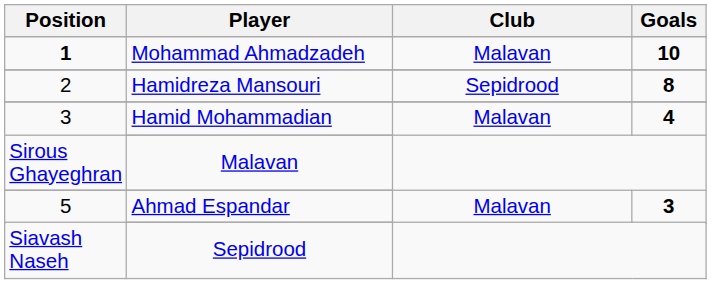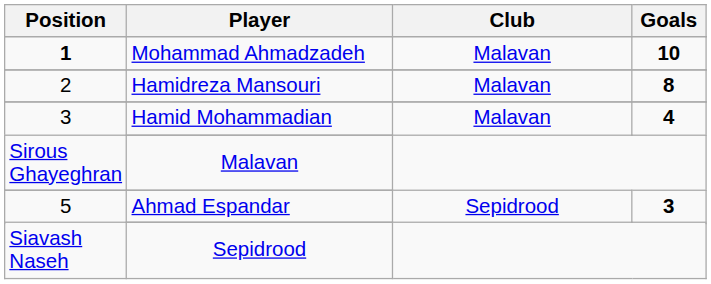 <table class="wikitable">
 <tr>
 <th width=40>Position</th>
 <th width=200>Player</th>
 <th width=180>Club</th>
 <th width=50>Goals</th>
 </tr>
 <tr>
 </tr>
 <tr align="left">
 <td align="center"><strong>1</strong></td>
 <td> <a href='#'>Mohammad Ahmadzadeh</a></td>
 <td align="center"><a href='#'>Malavan</a></td>
 <td align="center"><strong>10</strong></td>
 </tr>
 <tr>
 </tr>
 <tr align="left">
 <td align="center">2</td>
 <td> <a href='#'>Hamidreza Mansouri</a></td>
-<td align="center"><a href='#'>Sepidrood</a></td>
+<td align="center"><a href='#'>Malavan</a></td>
 <td align="center"><strong>8</strong></td>
 </tr>
 <tr>
 </tr>
 <tr align="left">
 <td rowspan=2 align="center">3</td>
 <td> <a href='#'>Hamid Mohammadian</a></td>
 <td align="center"><a href='#'>Malavan</a></td>
 <td rowspan=2 align="center"><strong>4</strong></td>
 </tr>
 <tr>
 </tr>
 <tr align="left">
 <td> <a href='#'>Sirous Ghayeghran</a></td>
 <td align="center"><a href='#'>Malavan</a></td>
 </tr>
 <tr>
 </tr>
 <tr align="left">
 <td rowspan=2 align="center">5</td>
 <td> <a href='#'>Ahmad Espandar</a></td>
-<td align="center"><a href='#'>Malavan</a></td>
+<td align="center"><a href='#'>Sepidrood</a></td>
 <td rowspan=2 align="center"><strong>3</strong></td>
 </tr>
 <tr>
 </tr>
 <tr align="left">
 <td> <a href='#'>Siavash Naseh</a></td>
 <td align="center"><a href='#'>Sepidrood</a></td>
 </tr>
 </table>
